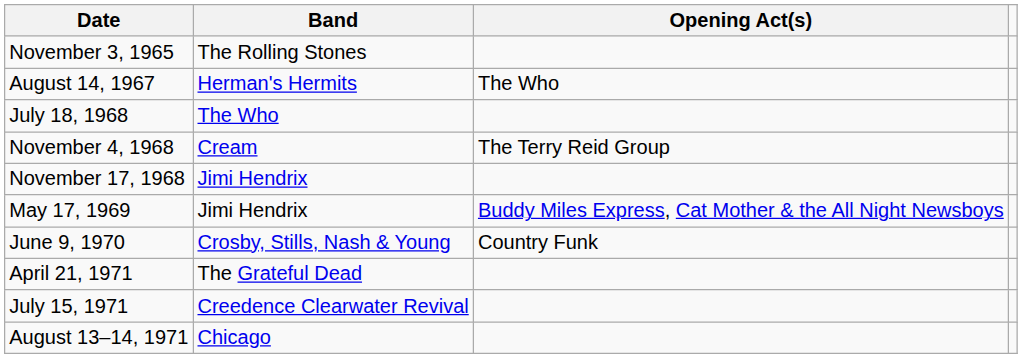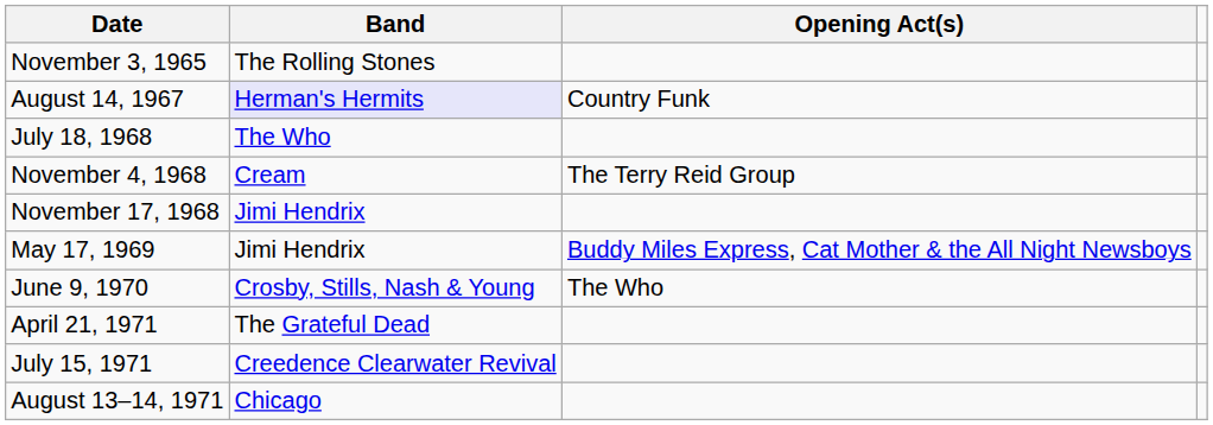 <table class="wikitable">
 <tr>
 <th>Date</th>
 <th>Band</th>
 <th>Opening Act(s)</th>
 </tr>
 <tr>
 <td>November 3, 1965</td>
 <td>The Rolling Stones</td>
 <td></td>
 <td></td>
 </tr>
 <tr>
 <td>August 14, 1967</td>
-<td><a href='#'>Herman's Hermits</a></td>
-<td>The Who</td>
+<td style="background: lavender;"><a href='#'>Herman's Hermits</a></td>
+<td>Country Funk</td>
 <td></td>
 </tr>
 <tr>
 <td>July 18, 1968</td>
 <td><a href='#'>The Who</a></td>
 <td></td>
 </tr>
 <tr>
 <td>November 4, 1968</td>
 <td><a href='#'>Cream</a></td>
 <td>The Terry Reid Group</td>
 <td></td>
 </tr>
 <tr>
 <td>November 17, 1968</td>
 <td><a href='#'>Jimi Hendrix</a></td>
 <td></td>
 </tr>
 <tr>
 <td>May 17, 1969</td>
 <td>Jimi Hendrix</td>
 <td><a href='#'>Buddy Miles Express</a>, <a href='#'>Cat Mother & the All Night Newsboys</a></td>
 <td></td>
 </tr>
 <tr>
 <td>June 9, 1970</td>
 <td><a href='#'>Crosby, Stills, Nash & Young</a></td>
-<td>Country Funk</td>
+<td>The Who</td>
 <td></td>
 </tr>
 <tr>
 <td>April 21, 1971</td>
 <td>The <a href='#'>Grateful Dead</a></td>
 <td></td>
 <td></td>
 </tr>
 <tr>
 <td>July 15, 1971</td>
 <td><a href='#'>Creedence Clearwater Revival</a></td>
 <td></td>
 </tr>
 <tr>
 <td>August 13–14, 1971</td>
 <td><a href='#'>Chicago</a></td>
 <td></td>
 <td></td>
 </tr>
 </table>
